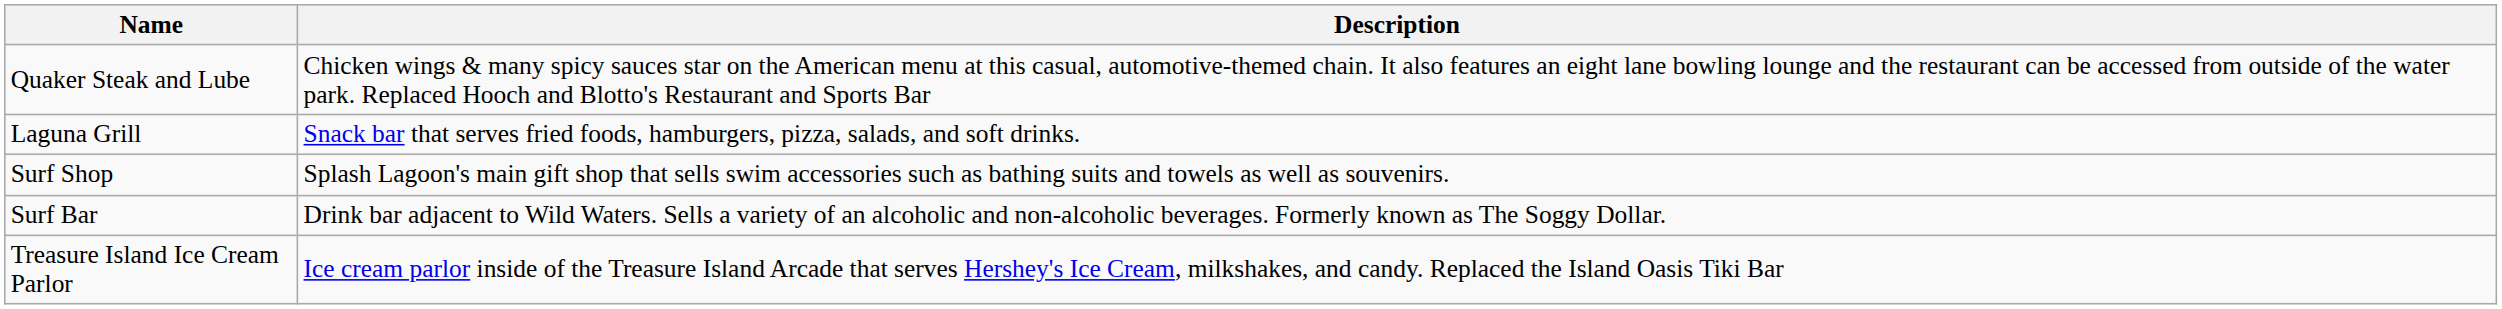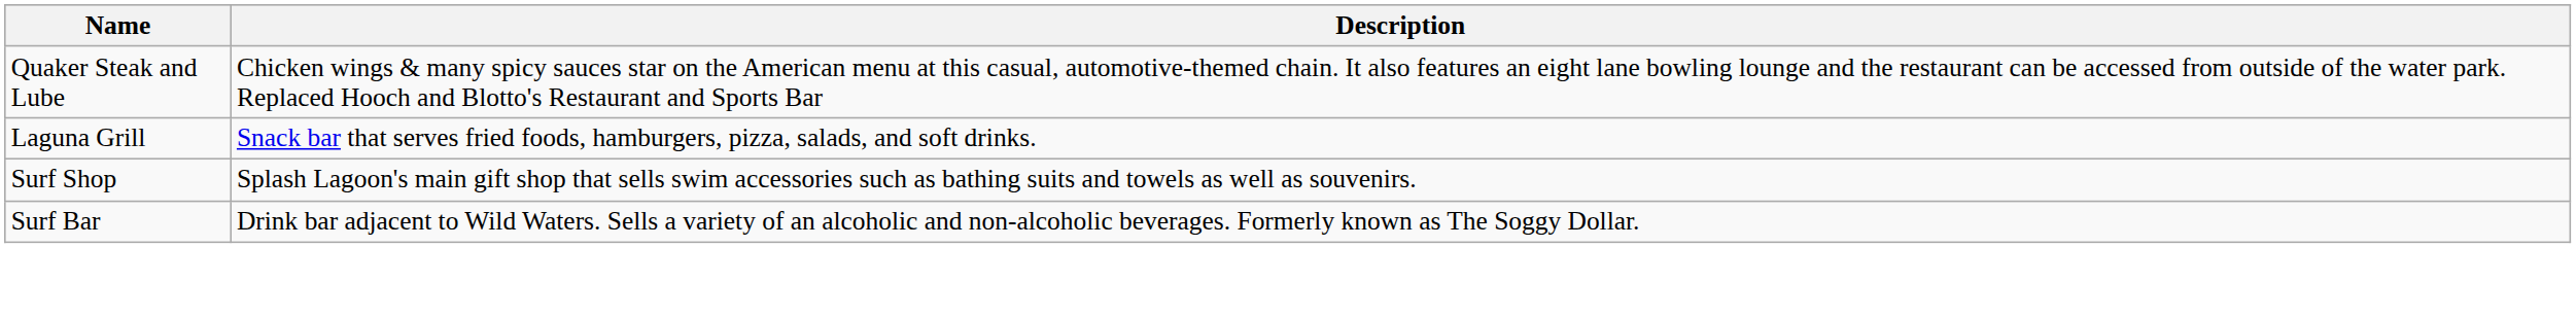 <table class="wikitable">
 <tr>
 <th>Name</th>
 <th>Description</th>
 </tr>
 <tr>
 <td>Quaker Steak and Lube</td>
 <td>Chicken wings & many spicy sauces star on the American menu at this casual, automotive-themed chain. It also features an eight lane bowling lounge and the restaurant can be accessed from outside of the water park. Replaced Hooch and Blotto's Restaurant and Sports Bar</td>
 </tr>
 <tr>
 <td>Laguna Grill</td>
 <td><a href='#'>Snack bar</a> that serves fried foods, hamburgers, pizza, salads, and soft drinks.</td>
 </tr>
 <tr>
 <td>Surf Shop</td>
 <td>Splash Lagoon's main gift shop that sells swim accessories such as bathing suits and towels as well as souvenirs.</td>
 </tr>
 <tr>
 <td>Surf Bar</td>
 <td>Drink bar adjacent to Wild Waters. Sells a variety of an alcoholic and non-alcoholic beverages. Formerly known as The Soggy Dollar.</td>
 </tr>
-<tr>
-<td>Treasure Island Ice Cream Parlor</td>
-<td><a href='#'>Ice cream parlor</a> inside of the Treasure Island Arcade that serves <a href='#'>Hershey's Ice Cream</a>, milkshakes, and candy. Replaced the Island Oasis Tiki Bar</td>
-</tr>
 </table>
